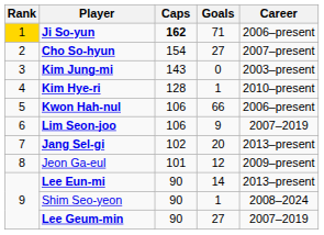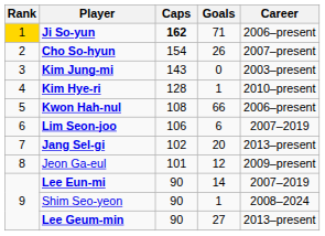 <table class="wikitable sortable" style="text-align:center;">
 <tr>
 <th width="30">Rank</th>
 <th width="150">Player</th>
 <th width="50">Caps</th>
 <th width="50">Goals</th>
 <th width="100">Career</th>
 </tr>
 <tr>
 <td style="background: gold;">1</td>
 <td align="left"><strong><a href='#'>Ji So-yun</a></strong></td>
 <td><strong>162</strong></td>
 <td>71</td>
 <td>2006–present</td>
 </tr>
 <tr>
 <td>2</td>
 <td align="left"><strong><a href='#'>Cho So-hyun</a></strong></td>
 <td>154</td>
-<td>27</td>
+<td>26</td>
 <td>2007–present</td>
 </tr>
 <tr>
 <td>3</td>
 <td align="left"><strong><a href='#'>Kim Jung-mi</a></strong></td>
 <td>143</td>
 <td>0</td>
 <td>2003–present</td>
 </tr>
 <tr>
 <td>4</td>
 <td align="left"><strong><a href='#'>Kim Hye-ri</a></strong></td>
 <td>128</td>
 <td>1</td>
 <td>2010–present</td>
 </tr>
 <tr>
 <td>5</td>
 <td align="left"><strong><a href='#'>Kwon Hah-nul</a></strong></td>
-<td>106</td>
+<td>108</td>
 <td>66</td>
 <td>2006–present</td>
 </tr>
 <tr>
 <td>6</td>
 <td align="left"><strong><a href='#'>Lim Seon-joo</a></strong></td>
 <td>106</td>
-<td>9</td>
+<td>6</td>
 <td>2007–2019</td>
 </tr>
 <tr>
 <td>7</td>
 <td align="left"><strong><a href='#'>Jang Sel-gi</a></strong></td>
 <td>102</td>
 <td>20</td>
 <td>2013–present</td>
 </tr>
 <tr>
 <td>8</td>
 <td align="left"><a href='#'>Jeon Ga-eul</a></td>
 <td>101</td>
 <td>12</td>
 <td>2009–present</td>
 </tr>
 <tr>
 <td rowspan=3>9</td>
 <td align="left"><strong><a href='#'>Lee Eun-mi</a></strong></td>
 <td>90</td>
 <td>14</td>
-<td>2013–present</td>
+<td>2007–2019</td>
 </tr>
 <tr>
 <td align="left"><a href='#'>Shim Seo-yeon</a></td>
 <td>90</td>
 <td>1</td>
 <td>2008–2024</td>
 </tr>
 <tr>
 <td align="left"><strong><a href='#'>Lee Geum-min</a></strong></td>
 <td>90</td>
 <td>27</td>
-<td>2007–2019</td>
+<td>2013–present</td>
 </tr>
 </table>
